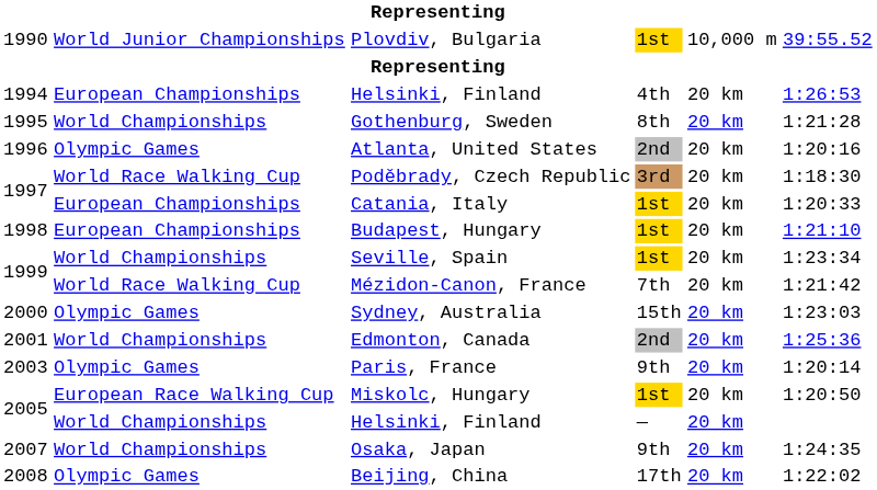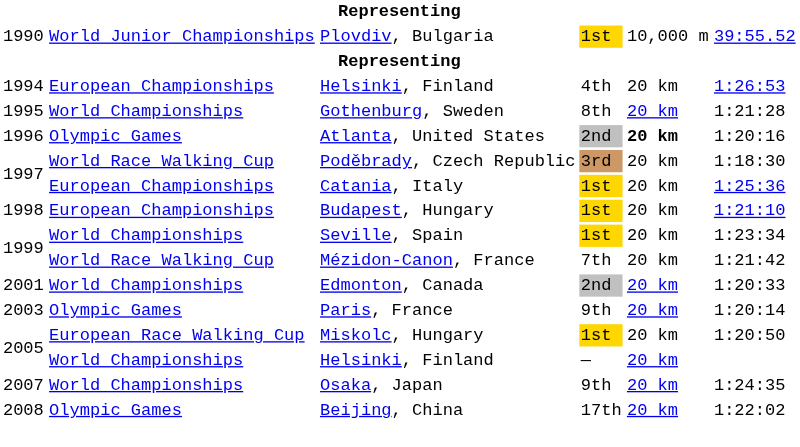 <table>
 <tr>
 <th colspan="6">Representing </th>
 </tr>
 <tr>
 <td>1990</td>
 <td><a href='#'>World Junior Championships</a></td>
 <td><a href='#'>Plovdiv</a>, Bulgaria</td>
 <td bgcolor="gold">1st</td>
 <td>10,000 m</td>
 <td><a href='#'>39:55.52</a></td>
 </tr>
 <tr>
 <th colspan="6">Representing </th>
 </tr>
 <tr>
 <td>1994</td>
 <td><a href='#'>European Championships</a></td>
 <td><a href='#'>Helsinki</a>, Finland</td>
 <td>4th</td>
 <td>20 km</td>
 <td><a href='#'>1:26:53</a></td>
 </tr>
 <tr>
 <td>1995</td>
 <td><a href='#'>World Championships</a></td>
 <td><a href='#'>Gothenburg</a>, Sweden</td>
 <td>8th</td>
 <td><a href='#'>20 km</a></td>
 <td>1:21:28</td>
 </tr>
 <tr>
 <td>1996</td>
 <td><a href='#'>Olympic Games</a></td>
 <td><a href='#'>Atlanta</a>, United States</td>
 <td bgcolor="silver">2nd</td>
-<td>20 km</td>
+<td><strong>20 km</strong></td>
 <td>1:20:16</td>
 </tr>
 <tr>
 <td rowspan=2>1997</td>
 <td><a href='#'>World Race Walking Cup</a></td>
 <td><a href='#'>Poděbrady</a>, Czech Republic</td>
 <td bgcolor="cc9966">3rd</td>
 <td>20 km</td>
 <td>1:18:30</td>
 </tr>
 <tr>
 <td><a href='#'>European Championships</a></td>
 <td><a href='#'>Catania</a>, Italy</td>
 <td bgcolor="gold">1st</td>
 <td>20 km</td>
-<td>1:20:33</td>
+<td><a href='#'>1:25:36</a></td>
 </tr>
 <tr>
 <td>1998</td>
 <td><a href='#'>European Championships</a></td>
 <td><a href='#'>Budapest</a>, Hungary</td>
 <td bgcolor="gold">1st</td>
 <td>20 km</td>
 <td><a href='#'>1:21:10</a></td>
 </tr>
 <tr>
 <td rowspan=2>1999</td>
 <td><a href='#'>World Championships</a></td>
 <td><a href='#'>Seville</a>, Spain</td>
 <td bgcolor="gold">1st</td>
 <td>20 km</td>
 <td>1:23:34</td>
 </tr>
 <tr>
 <td><a href='#'>World Race Walking Cup</a></td>
 <td><a href='#'>Mézidon-Canon</a>, France</td>
 <td>7th</td>
 <td>20 km</td>
 <td>1:21:42</td>
 </tr>
 <tr>
-<td>2000</td>
-<td><a href='#'>Olympic Games</a></td>
-<td><a href='#'>Sydney</a>, Australia</td>
-<td>15th</td>
-<td><a href='#'>20 km</a></td>
-<td>1:23:03</td>
-</tr>
-<tr>
 <td>2001</td>
 <td><a href='#'>World Championships</a></td>
 <td><a href='#'>Edmonton</a>, Canada</td>
 <td bgcolor="silver">2nd</td>
 <td><a href='#'>20 km</a></td>
-<td><a href='#'>1:25:36</a></td>
+<td>1:20:33</td>
 </tr>
 <tr>
 <td>2003</td>
 <td><a href='#'>Olympic Games</a></td>
 <td><a href='#'>Paris</a>, France</td>
 <td>9th</td>
 <td><a href='#'>20 km</a></td>
 <td>1:20:14</td>
 </tr>
 <tr>
 <td rowspan=2>2005</td>
 <td><a href='#'>European Race Walking Cup</a></td>
 <td><a href='#'>Miskolc</a>, Hungary</td>
 <td bgcolor="gold">1st</td>
 <td>20 km</td>
 <td>1:20:50</td>
 </tr>
 <tr>
 <td><a href='#'>World Championships</a></td>
 <td><a href='#'>Helsinki</a>, Finland</td>
 <td>—</td>
 <td><a href='#'>20 km</a></td>
 <td></td>
 </tr>
 <tr>
 <td>2007</td>
 <td><a href='#'>World Championships</a></td>
 <td><a href='#'>Osaka</a>, Japan</td>
 <td>9th</td>
 <td><a href='#'>20 km</a></td>
 <td>1:24:35</td>
 </tr>
 <tr>
 <td>2008</td>
 <td><a href='#'>Olympic Games</a></td>
 <td><a href='#'>Beijing</a>, China</td>
 <td>17th</td>
 <td><a href='#'>20 km</a></td>
 <td>1:22:02</td>
 </tr>
 </table>
